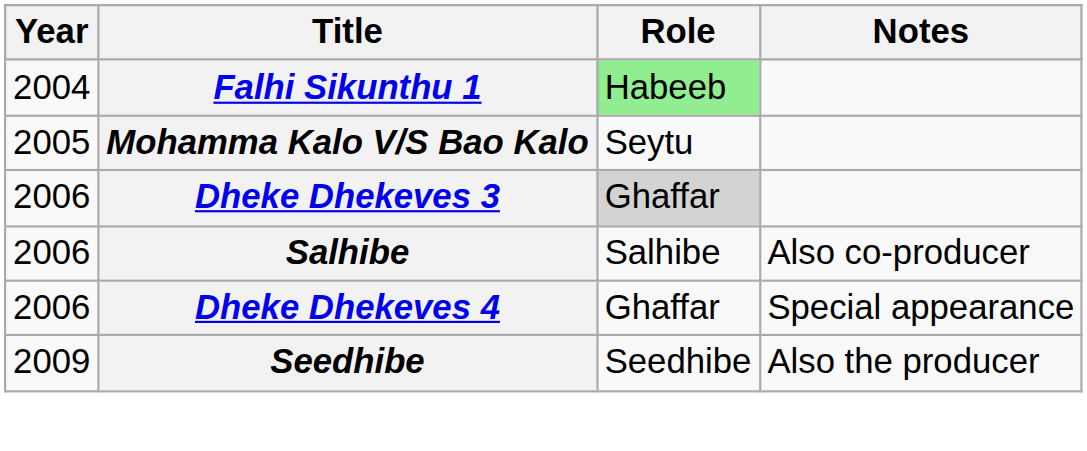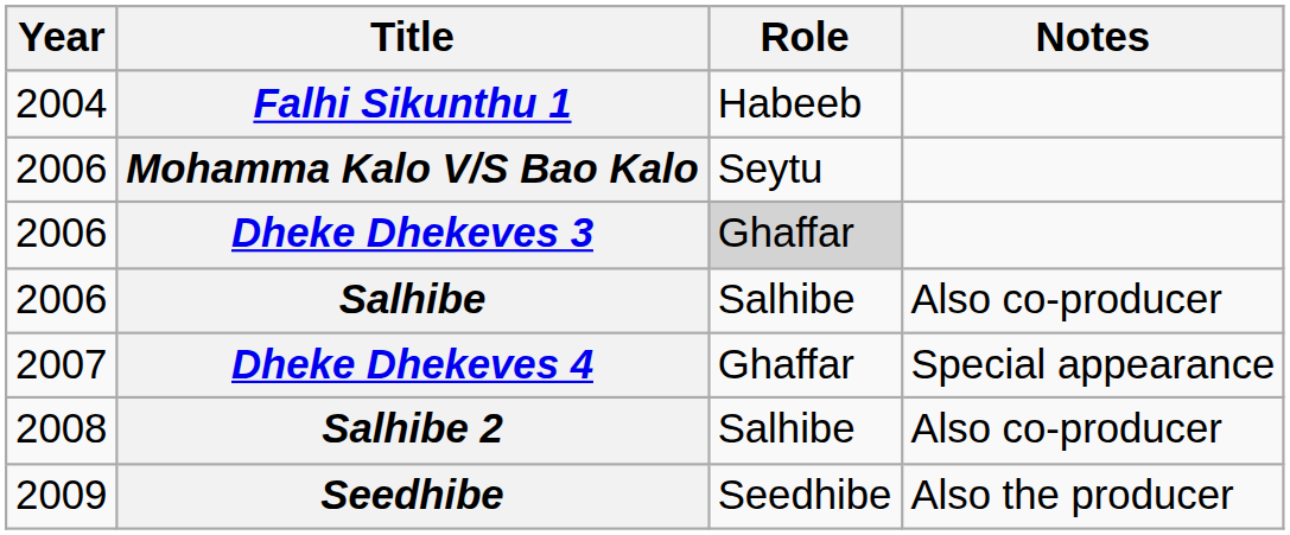 <table class="wikitable sortable plainrowheaders">
 <tr style="background:#ccc; text-align:center;">
 <th scope="col">Year</th>
 <th scope="col">Title</th>
 <th scope="col">Role</th>
 <th scope="col">Notes</th>
 </tr>
 <tr>
 <td>2004</td>
 <th scope="row"><em><a href='#'>Falhi Sikunthu 1</a></em></th>
-<td style="background: lightgreen;">Habeeb</td>
+<td>Habeeb</td>
 <td></td>
 </tr>
 <tr>
-<td>2005</td>
+<td>2006</td>
 <th scope="row"><em>Mohamma Kalo V/S Bao Kalo</em></th>
 <td>Seytu</td>
 <td></td>
 </tr>
 <tr>
 <td>2006</td>
 <th scope="row"><em><a href='#'>Dheke Dhekeves 3</a></em></th>
 <td style="background: lightgrey;">Ghaffar</td>
 <td></td>
 </tr>
 <tr>
 <td>2006</td>
 <th scope="row"><em>Salhibe</em></th>
 <td>Salhibe</td>
 <td>Also co-producer</td>
 </tr>
 <tr>
-<td>2006</td>
+<td>2007</td>
 <th scope="row"><em><a href='#'>Dheke Dhekeves 4</a></em></th>
 <td>Ghaffar</td>
 <td>Special appearance</td>
+</tr>
+<tr>
+<td>2008</td>
+<th scope="row"><em>Salhibe 2</em></th>
+<td>Salhibe</td>
+<td>Also co-producer</td>
 </tr>
 <tr>
 <td>2009</td>
 <th scope="row"><em>Seedhibe</em></th>
 <td>Seedhibe</td>
 <td>Also the producer</td>
 </tr>
 </table>
